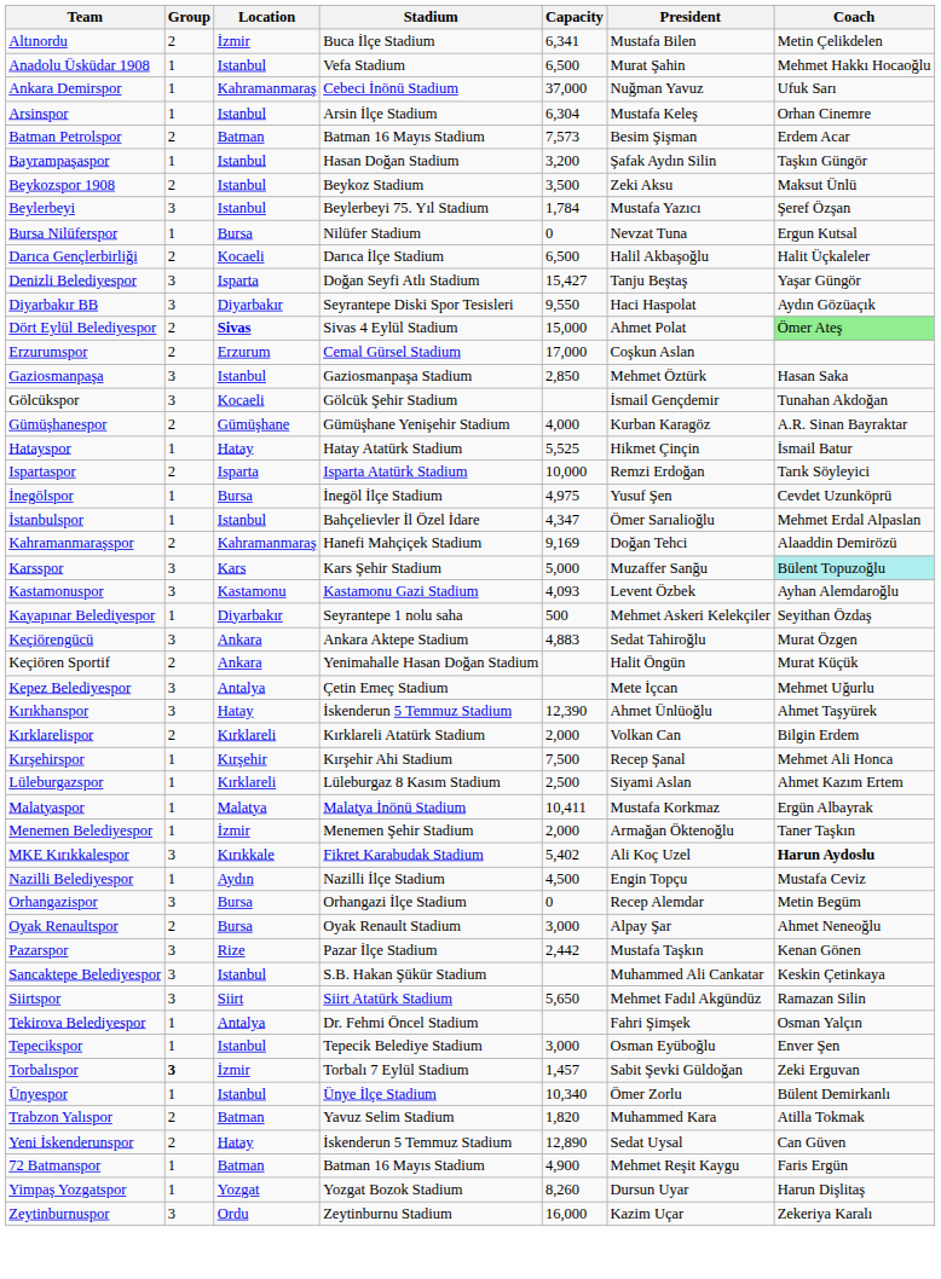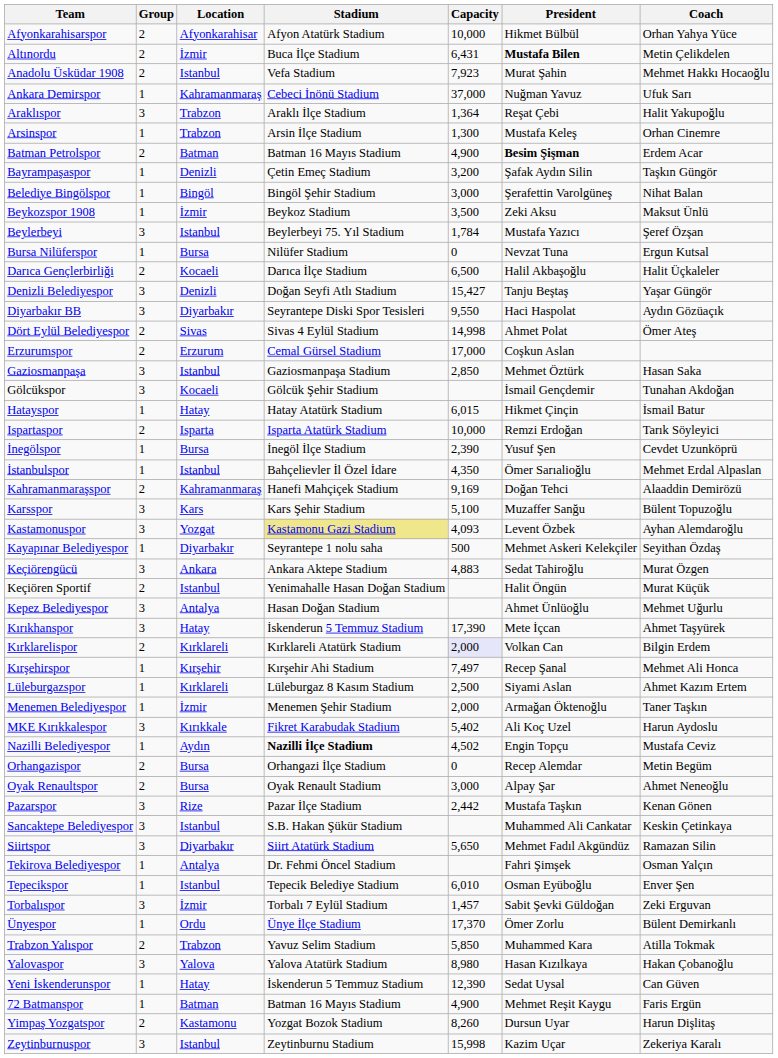 <table class="wikitable sortable">
 <tr>
 <th>Team</th>
 <th>Group</th>
 <th>Location</th>
 <th>Stadium</th>
 <th>Capacity</th>
 <th>President</th>
 <th>Coach</th>
 </tr>
 <tr>
+<td><a href='#'>Afyonkarahisarspor</a></td>
+<td>2</td>
+<td><a href='#'>Afyonkarahisar</a></td>
+<td>Afyon Atatürk Stadium</td>
+<td>10,000</td>
+<td>Hikmet Bülbül</td>
+<td>Orhan Yahya Yüce</td>
+</tr>
+<tr>
 <td><a href='#'>Altınordu</a></td>
 <td>2</td>
 <td><a href='#'>İzmir</a></td>
 <td>Buca İlçe Stadium</td>
-<td>6,341</td>
-<td>Mustafa Bilen</td>
+<td>6,431</td>
+<td><strong>Mustafa Bilen</strong></td>
 <td>Metin Çelikdelen</td>
 </tr>
 <tr>
 <td><a href='#'>Anadolu Üsküdar 1908</a></td>
-<td>1</td>
+<td>2</td>
 <td><a href='#'>Istanbul</a></td>
 <td>Vefa Stadium</td>
-<td>6,500</td>
+<td>7,923</td>
 <td>Murat Şahin</td>
 <td>Mehmet Hakkı Hocaoğlu</td>
 </tr>
 <tr>
 <td><a href='#'>Ankara Demirspor</a></td>
 <td>1</td>
 <td><a href='#'>Kahramanmaraş</a></td>
 <td><a href='#'>Cebeci İnönü Stadium</a></td>
 <td>37,000</td>
 <td>Nuğman Yavuz</td>
 <td>Ufuk Sarı</td>
 </tr>
 <tr>
+<td><a href='#'>Araklıspor</a></td>
+<td>3</td>
+<td><a href='#'>Trabzon</a></td>
+<td>Araklı İlçe Stadium</td>
+<td>1,364</td>
+<td>Reşat Çebi</td>
+<td>Halit Yakupoğlu</td>
+</tr>
+<tr>
 <td><a href='#'>Arsinspor</a></td>
 <td>1</td>
-<td><a href='#'>Istanbul</a></td>
+<td><a href='#'>Trabzon</a></td>
 <td>Arsin İlçe Stadium</td>
-<td>6,304</td>
+<td>1,300</td>
 <td>Mustafa Keleş</td>
 <td>Orhan Cinemre</td>
 </tr>
 <tr>
 <td><a href='#'>Batman Petrolspor</a></td>
 <td>2</td>
 <td><a href='#'>Batman</a></td>
 <td>Batman 16 Mayıs Stadium</td>
-<td>7,573</td>
-<td>Besim Şişman</td>
+<td>4,900</td>
+<td><strong>Besim Şişman</strong></td>
 <td>Erdem Acar</td>
 </tr>
 <tr>
 <td><a href='#'>Bayrampaşaspor</a></td>
 <td>1</td>
-<td><a href='#'>Istanbul</a></td>
-<td>Hasan Doğan Stadium</td>
+<td><a href='#'>Denizli</a></td>
+<td>Çetin Emeç Stadium</td>
 <td>3,200</td>
 <td>Şafak Aydın Silin</td>
 <td>Taşkın Güngör</td>
 </tr>
 <tr>
+<td><a href='#'>Belediye Bingölspor</a></td>
+<td>1</td>
+<td><a href='#'>Bingöl</a></td>
+<td>Bingöl Şehir Stadium</td>
+<td>3,000</td>
+<td>Şerafettin Varolgüneş</td>
+<td>Nihat Balan</td>
+</tr>
+<tr>
 <td><a href='#'>Beykozspor 1908</a></td>
-<td>2</td>
-<td><a href='#'>Istanbul</a></td>
+<td>1</td>
+<td><a href='#'>İzmir</a></td>
 <td>Beykoz Stadium</td>
 <td>3,500</td>
 <td>Zeki Aksu</td>
 <td>Maksut Ünlü</td>
 </tr>
 <tr>
 <td><a href='#'>Beylerbeyi</a></td>
 <td>3</td>
 <td><a href='#'>Istanbul</a></td>
 <td>Beylerbeyi 75. Yıl Stadium</td>
 <td>1,784</td>
 <td>Mustafa Yazıcı</td>
 <td>Şeref Özşan</td>
 </tr>
 <tr>
 <td><a href='#'>Bursa Nilüferspor</a></td>
 <td>1</td>
 <td><a href='#'>Bursa</a></td>
 <td>Nilüfer Stadium</td>
 <td>0</td>
 <td>Nevzat Tuna</td>
 <td>Ergun Kutsal</td>
 </tr>
 <tr>
 <td><a href='#'>Darıca Gençlerbirliği</a></td>
 <td>2</td>
 <td><a href='#'>Kocaeli</a></td>
 <td>Darıca İlçe Stadium</td>
 <td>6,500</td>
 <td>Halil Akbaşoğlu</td>
 <td>Halit Üçkaleler</td>
 </tr>
 <tr>
 <td><a href='#'>Denizli Belediyespor</a></td>
 <td>3</td>
-<td><a href='#'>Isparta</a></td>
+<td><a href='#'>Denizli</a></td>
 <td>Doğan Seyfi Atlı Stadium</td>
 <td>15,427</td>
 <td>Tanju Beştaş</td>
 <td>Yaşar Güngör</td>
 </tr>
 <tr>
 <td><a href='#'>Diyarbakır BB</a></td>
 <td>3</td>
 <td><a href='#'>Diyarbakır</a></td>
 <td>Seyrantepe Diski Spor Tesisleri</td>
 <td>9,550</td>
 <td>Haci Haspolat</td>
 <td>Aydın Gözüaçık</td>
 </tr>
 <tr>
 <td><a href='#'>Dört Eylül Belediyespor</a></td>
 <td>2</td>
-<td><strong><a href='#'>Sivas</a></strong></td>
+<td><a href='#'>Sivas</a></td>
 <td>Sivas 4 Eylül Stadium</td>
-<td>15,000</td>
+<td>14,998</td>
 <td>Ahmet Polat</td>
-<td style="background: lightgreen;">Ömer Ateş</td>
+<td>Ömer Ateş</td>
 </tr>
 <tr>
 <td><a href='#'>Erzurumspor</a></td>
 <td>2</td>
 <td><a href='#'>Erzurum</a></td>
 <td><a href='#'>Cemal Gürsel Stadium</a></td>
 <td>17,000</td>
 <td>Coşkun Aslan</td>
 <td></td>
 </tr>
 <tr>
 <td><a href='#'>Gaziosmanpaşa</a></td>
 <td>3</td>
 <td><a href='#'>Istanbul</a></td>
 <td>Gaziosmanpaşa Stadium</td>
 <td>2,850</td>
 <td>Mehmet Öztürk</td>
 <td>Hasan Saka</td>
 </tr>
 <tr>
 <td>Gölcükspor</td>
 <td>3</td>
 <td><a href='#'>Kocaeli</a></td>
 <td>Gölcük Şehir Stadium</td>
 <td></td>
 <td>İsmail Gençdemir</td>
 <td>Tunahan Akdoğan</td>
 </tr>
 <tr>
-<td><a href='#'>Gümüşhanespor</a></td>
-<td>2</td>
-<td><a href='#'>Gümüşhane</a></td>
-<td>Gümüşhane Yenişehir Stadium</td>
-<td>4,000</td>
-<td>Kurban Karagöz</td>
-<td>A.R. Sinan Bayraktar</td>
-</tr>
-<tr>
 <td><a href='#'>Hatayspor</a></td>
 <td>1</td>
 <td><a href='#'>Hatay</a></td>
 <td>Hatay Atatürk Stadium</td>
-<td>5,525</td>
+<td>6,015</td>
 <td>Hikmet Çinçin</td>
 <td>İsmail Batur</td>
 </tr>
 <tr>
 <td><a href='#'>Ispartaspor</a></td>
 <td>2</td>
 <td><a href='#'>Isparta</a></td>
 <td><a href='#'>Isparta Atatürk Stadium</a></td>
 <td>10,000</td>
 <td>Remzi Erdoğan</td>
 <td>Tarık Söyleyici</td>
 </tr>
 <tr>
 <td><a href='#'>İnegölspor</a></td>
 <td>1</td>
 <td><a href='#'>Bursa</a></td>
 <td>İnegöl İlçe Stadium</td>
-<td>4,975</td>
+<td>2,390</td>
 <td>Yusuf Şen</td>
 <td>Cevdet Uzunköprü</td>
 </tr>
 <tr>
 <td><a href='#'>İstanbulspor</a></td>
 <td>1</td>
 <td><a href='#'>Istanbul</a></td>
 <td>Bahçelievler İl Özel İdare</td>
-<td>4,347</td>
+<td>4,350</td>
 <td>Ömer Sarıalioğlu</td>
 <td>Mehmet Erdal Alpaslan</td>
 </tr>
 <tr>
 <td><a href='#'>Kahramanmaraşspor</a></td>
 <td>2</td>
 <td><a href='#'>Kahramanmaraş</a></td>
 <td>Hanefi Mahçiçek Stadium</td>
 <td>9,169</td>
 <td>Doğan Tehci</td>
 <td>Alaaddin Demirözü</td>
 </tr>
 <tr>
 <td><a href='#'>Karsspor</a></td>
 <td>3</td>
 <td><a href='#'>Kars</a></td>
 <td>Kars Şehir Stadium</td>
-<td>5,000</td>
+<td>5,100</td>
 <td>Muzaffer Sanğu</td>
-<td style="background: paleturquoise;">Bülent Topuzoğlu</td>
+<td>Bülent Topuzoğlu</td>
 </tr>
 <tr>
 <td><a href='#'>Kastamonuspor</a></td>
 <td>3</td>
-<td><a href='#'>Kastamonu</a></td>
-<td><a href='#'>Kastamonu Gazi Stadium</a></td>
+<td><a href='#'>Yozgat</a></td>
+<td style="background: khaki;"><a href='#'>Kastamonu Gazi Stadium</a></td>
 <td>4,093</td>
 <td>Levent Özbek</td>
 <td>Ayhan Alemdaroğlu</td>
 </tr>
 <tr>
 <td><a href='#'>Kayapınar Belediyespor</a></td>
 <td>1</td>
 <td><a href='#'>Diyarbakır</a></td>
 <td>Seyrantepe 1 nolu saha</td>
 <td>500</td>
 <td>Mehmet Askeri Kelekçiler</td>
 <td>Seyithan Özdaş</td>
 </tr>
 <tr>
 <td><a href='#'>Keçiörengücü</a></td>
 <td>3</td>
 <td><a href='#'>Ankara</a></td>
 <td>Ankara Aktepe Stadium</td>
 <td>4,883</td>
 <td>Sedat Tahiroğlu</td>
 <td>Murat Özgen</td>
 </tr>
 <tr>
 <td>Keçiören Sportif</td>
 <td>2</td>
-<td><a href='#'>Ankara</a></td>
+<td><a href='#'>Istanbul</a></td>
 <td>Yenimahalle Hasan Doğan Stadium</td>
 <td></td>
 <td>Halit Öngün</td>
 <td>Murat Küçük</td>
 </tr>
 <tr>
 <td><a href='#'>Kepez Belediyespor</a></td>
 <td>3</td>
 <td><a href='#'>Antalya</a></td>
-<td>Çetin Emeç Stadium</td>
+<td>Hasan Doğan Stadium</td>
 <td></td>
-<td>Mete İçcan</td>
+<td>Ahmet Ünlüoğlu</td>
 <td>Mehmet Uğurlu</td>
 </tr>
 <tr>
 <td><a href='#'>Kırıkhanspor</a></td>
 <td>3</td>
 <td><a href='#'>Hatay</a></td>
 <td>İskenderun <a href='#'>5 Temmuz Stadium</a></td>
-<td>12,390</td>
-<td>Ahmet Ünlüoğlu</td>
+<td>17,390</td>
+<td>Mete İçcan</td>
 <td>Ahmet Taşyürek</td>
 </tr>
 <tr>
 <td><a href='#'>Kırklarelispor</a></td>
 <td>2</td>
 <td><a href='#'>Kırklareli</a></td>
 <td>Kırklareli Atatürk Stadium</td>
-<td>2,000</td>
+<td style="background: lavender;">2,000</td>
 <td>Volkan Can</td>
 <td>Bilgin Erdem</td>
 </tr>
 <tr>
 <td><a href='#'>Kırşehirspor</a></td>
 <td>1</td>
 <td><a href='#'>Kırşehir</a></td>
 <td>Kırşehir Ahi Stadium</td>
-<td>7,500</td>
+<td>7,497</td>
 <td>Recep Şanal</td>
 <td>Mehmet Ali Honca</td>
 </tr>
 <tr>
 <td><a href='#'>Lüleburgazspor</a></td>
 <td>1</td>
 <td><a href='#'>Kırklareli</a></td>
 <td>Lüleburgaz 8 Kasım Stadium</td>
 <td>2,500</td>
 <td>Siyami Aslan</td>
 <td>Ahmet Kazım Ertem</td>
-</tr>
-<tr>
-<td><a href='#'>Malatyaspor</a></td>
-<td>1</td>
-<td><a href='#'>Malatya</a></td>
-<td><a href='#'>Malatya İnönü Stadium</a></td>
-<td>10,411</td>
-<td>Mustafa Korkmaz</td>
-<td>Ergün Albayrak</td>
 </tr>
 <tr>
 <td><a href='#'>Menemen Belediyespor</a></td>
 <td>1</td>
 <td><a href='#'>İzmir</a></td>
 <td>Menemen Şehir Stadium</td>
 <td>2,000</td>
 <td>Armağan Öktenoğlu</td>
 <td>Taner Taşkın</td>
 </tr>
 <tr>
 <td><a href='#'>MKE Kırıkkalespor</a></td>
 <td>3</td>
 <td><a href='#'>Kırıkkale</a></td>
 <td><a href='#'>Fikret Karabudak Stadium</a></td>
 <td>5,402</td>
 <td>Ali Koç Uzel</td>
-<td><strong>Harun Aydoslu</strong></td>
+<td>Harun Aydoslu</td>
 </tr>
 <tr>
 <td><a href='#'>Nazilli Belediyespor</a></td>
 <td>1</td>
 <td><a href='#'>Aydın</a></td>
-<td>Nazilli İlçe Stadium</td>
-<td>4,500</td>
+<td><strong>Nazilli İlçe Stadium</strong></td>
+<td>4,502</td>
 <td>Engin Topçu</td>
 <td>Mustafa Ceviz</td>
 </tr>
 <tr>
 <td><a href='#'>Orhangazispor</a></td>
-<td>3</td>
+<td>2</td>
 <td><a href='#'>Bursa</a></td>
 <td>Orhangazi İlçe Stadium</td>
 <td>0</td>
 <td>Recep Alemdar</td>
 <td>Metin Begüm</td>
 </tr>
 <tr>
 <td><a href='#'>Oyak Renaultspor</a></td>
 <td>2</td>
 <td><a href='#'>Bursa</a></td>
 <td>Oyak Renault Stadium</td>
 <td>3,000</td>
 <td>Alpay Şar</td>
 <td>Ahmet Neneoğlu</td>
 </tr>
 <tr>
 <td><a href='#'>Pazarspor</a></td>
 <td>3</td>
 <td><a href='#'>Rize</a></td>
 <td>Pazar İlçe Stadium</td>
 <td>2,442</td>
 <td>Mustafa Taşkın</td>
 <td>Kenan Gönen</td>
 </tr>
 <tr>
 <td><a href='#'>Sancaktepe Belediyespor</a></td>
 <td>3</td>
 <td><a href='#'>Istanbul</a></td>
 <td>S.B. Hakan Şükür Stadium</td>
 <td></td>
 <td>Muhammed Ali Cankatar</td>
 <td>Keskin Çetinkaya</td>
 </tr>
 <tr>
 <td><a href='#'>Siirtspor</a></td>
 <td>3</td>
-<td><a href='#'>Siirt</a></td>
+<td><a href='#'>Diyarbakır</a></td>
 <td><a href='#'>Siirt Atatürk Stadium</a></td>
 <td>5,650</td>
 <td>Mehmet Fadıl Akgündüz</td>
 <td>Ramazan Silin</td>
 </tr>
 <tr>
 <td><a href='#'>Tekirova Belediyespor</a></td>
 <td>1</td>
 <td><a href='#'>Antalya</a></td>
 <td>Dr. Fehmi Öncel Stadium</td>
 <td></td>
 <td>Fahri Şimşek</td>
 <td>Osman Yalçın</td>
 </tr>
 <tr>
 <td><a href='#'>Tepecikspor</a></td>
 <td>1</td>
 <td><a href='#'>Istanbul</a></td>
 <td>Tepecik Belediye Stadium</td>
-<td>3,000</td>
+<td>6,010</td>
 <td>Osman Eyüboğlu</td>
 <td>Enver Şen</td>
 </tr>
 <tr>
 <td><a href='#'>Torbalıspor</a></td>
-<td><strong>3</strong></td>
+<td>3</td>
 <td><a href='#'>İzmir</a></td>
 <td>Torbalı 7 Eylül Stadium</td>
 <td>1,457</td>
 <td>Sabit Şevki Güldoğan</td>
 <td>Zeki Erguvan</td>
 </tr>
 <tr>
 <td><a href='#'>Ünyespor</a></td>
 <td>1</td>
-<td><a href='#'>Istanbul</a></td>
+<td><a href='#'>Ordu</a></td>
 <td><a href='#'>Ünye İlçe Stadium</a></td>
-<td>10,340</td>
+<td>17,370</td>
 <td>Ömer Zorlu</td>
 <td>Bülent Demirkanlı</td>
 </tr>
 <tr>
 <td><a href='#'>Trabzon Yalıspor</a></td>
 <td>2</td>
-<td><a href='#'>Batman</a></td>
+<td><a href='#'>Trabzon</a></td>
 <td>Yavuz Selim Stadium</td>
-<td>1,820</td>
+<td>5,850</td>
 <td>Muhammed Kara</td>
 <td>Atilla Tokmak</td>
 </tr>
 <tr>
+<td><a href='#'>Yalovaspor</a></td>
+<td>3</td>
+<td><a href='#'>Yalova</a></td>
+<td>Yalova Atatürk Stadium</td>
+<td>8,980</td>
+<td>Hasan Kızılkaya</td>
+<td>Hakan Çobanoğlu</td>
+</tr>
+<tr>
 <td><a href='#'>Yeni İskenderunspor</a></td>
-<td>2</td>
+<td>1</td>
 <td><a href='#'>Hatay</a></td>
 <td>İskenderun 5 Temmuz Stadium</td>
-<td>12,890</td>
+<td>12,390</td>
 <td>Sedat Uysal</td>
 <td>Can Güven</td>
 </tr>
 <tr>
 <td><a href='#'>72 Batmanspor</a></td>
 <td>1</td>
 <td><a href='#'>Batman</a></td>
 <td>Batman 16 Mayıs Stadium</td>
 <td>4,900</td>
 <td>Mehmet Reşit Kaygu</td>
 <td>Faris Ergün</td>
 </tr>
 <tr>
 <td><a href='#'>Yimpaş Yozgatspor</a></td>
-<td>1</td>
-<td><a href='#'>Yozgat</a></td>
+<td>2</td>
+<td><a href='#'>Kastamonu</a></td>
 <td>Yozgat Bozok Stadium</td>
 <td>8,260</td>
 <td>Dursun Uyar</td>
 <td>Harun Dişlitaş</td>
 </tr>
 <tr>
 <td><a href='#'>Zeytinburnuspor</a></td>
 <td>3</td>
-<td><a href='#'>Ordu</a></td>
+<td><a href='#'>Istanbul</a></td>
 <td>Zeytinburnu Stadium</td>
-<td>16,000</td>
+<td>15,998</td>
 <td>Kazim Uçar</td>
 <td>Zekeriya Karalı</td>
 </tr>
 </table>
